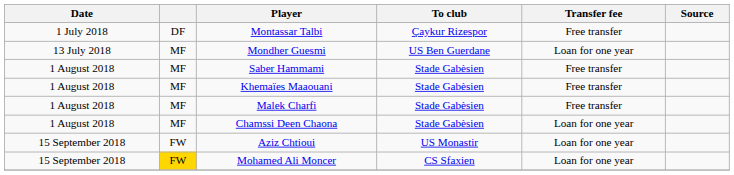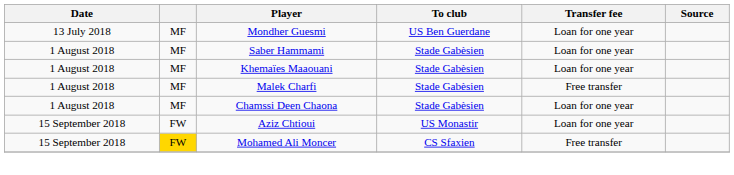 <table class="wikitable sortable" style="width:70%; text-align:center; font-size:85%; text-align:centre;">
 <tr>
 <th>Date</th>
 <th></th>
 <th>Player</th>
 <th>To club</th>
 <th>Transfer fee</th>
 <th>Source</th>
-</tr>
-<tr>
-<td>1 July 2018</td>
-<td>DF</td>
-<td> <a href='#'>Montassar Talbi</a></td>
-<td> <a href='#'>Çaykur Rizespor</a></td>
-<td>Free transfer</td>
-<td></td>
 </tr>
 <tr>
 <td>13 July 2018</td>
 <td>MF</td>
 <td> <a href='#'>Mondher Guesmi</a></td>
 <td><a href='#'>US Ben Guerdane</a></td>
 <td>Loan for one year</td>
 <td></td>
 </tr>
 <tr>
 <td>1 August 2018</td>
 <td>MF</td>
 <td> <a href='#'>Saber Hammami</a></td>
 <td><a href='#'>Stade Gabèsien</a></td>
-<td>Free transfer</td>
+<td>Loan for one year</td>
 <td></td>
 </tr>
 <tr>
 <td>1 August 2018</td>
 <td>MF</td>
 <td> <a href='#'>Khemaïes Maaouani</a></td>
 <td><a href='#'>Stade Gabèsien</a></td>
-<td>Free transfer</td>
+<td>Loan for one year</td>
 <td></td>
 </tr>
 <tr>
 <td>1 August 2018</td>
 <td>MF</td>
 <td> <a href='#'>Malek Charfi</a></td>
 <td><a href='#'>Stade Gabèsien</a></td>
 <td>Free transfer</td>
 <td></td>
 </tr>
 <tr>
 <td>1 August 2018</td>
 <td>MF</td>
 <td> <a href='#'>Chamssi Deen Chaona</a></td>
 <td><a href='#'>Stade Gabèsien</a></td>
 <td>Loan for one year</td>
 <td></td>
 </tr>
 <tr>
 <td>15 September 2018</td>
 <td>FW</td>
 <td> <a href='#'>Aziz Chtioui</a></td>
 <td><a href='#'>US Monastir</a></td>
 <td>Loan for one year</td>
 <td></td>
 </tr>
 <tr>
 <td>15 September 2018</td>
 <td style="background: gold;">FW</td>
 <td> <a href='#'>Mohamed Ali Moncer</a></td>
 <td><a href='#'>CS Sfaxien</a></td>
-<td>Loan for one year</td>
+<td>Free transfer</td>
 <td></td>
 </tr>
 <tr>
 </tr>
 </table>
